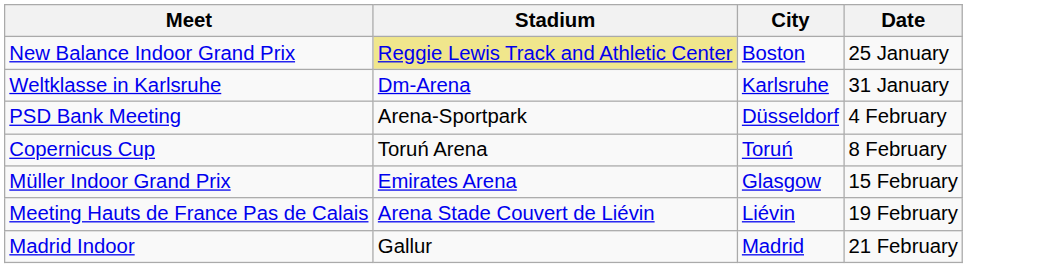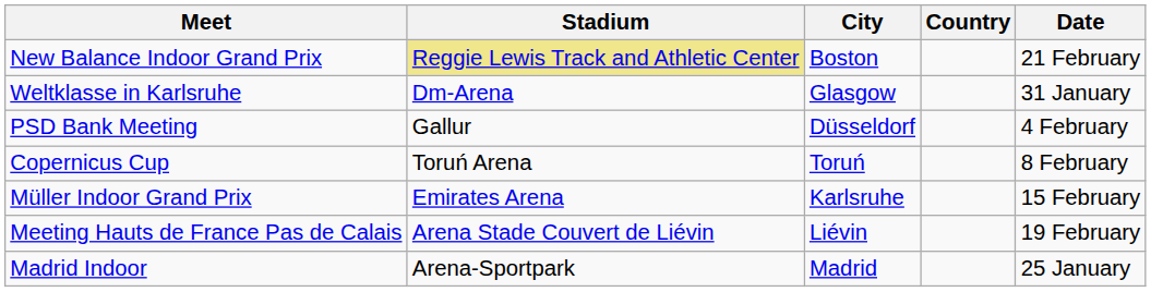 <table class="wikitable">
 <tr>
 <th>Meet</th>
 <th>Stadium</th>
 <th>City</th>
+<th>Country</th>
 <th>Date</th>
 </tr>
 <tr>
 <td><a href='#'>New Balance Indoor Grand Prix</a></td>
 <td style="background: khaki;"><a href='#'>Reggie Lewis Track and Athletic Center</a></td>
 <td><a href='#'>Boston</a></td>
-<td>25 January</td>
+<td></td>
+<td>21 February</td>
 </tr>
 <tr>
 <td><a href='#'>Weltklasse in Karlsruhe</a></td>
 <td><a href='#'>Dm-Arena</a></td>
-<td><a href='#'>Karlsruhe</a></td>
+<td><a href='#'>Glasgow</a></td>
+<td></td>
 <td>31 January</td>
 </tr>
 <tr>
 <td><a href='#'>PSD Bank Meeting</a></td>
-<td>Arena-Sportpark</td>
+<td>Gallur</td>
 <td><a href='#'>Düsseldorf</a></td>
+<td></td>
 <td>4 February</td>
 </tr>
 <tr>
 <td><a href='#'>Copernicus Cup</a></td>
 <td>Toruń Arena</td>
 <td><a href='#'>Toruń</a></td>
+<td></td>
 <td>8 February</td>
 </tr>
 <tr>
 <td><a href='#'>Müller Indoor Grand Prix</a></td>
 <td><a href='#'>Emirates Arena</a></td>
-<td><a href='#'>Glasgow</a></td>
+<td><a href='#'>Karlsruhe</a></td>
+<td></td>
 <td>15 February</td>
 </tr>
 <tr>
 <td><a href='#'>Meeting Hauts de France Pas de Calais</a></td>
 <td><a href='#'>Arena Stade Couvert de Liévin</a></td>
 <td><a href='#'>Liévin</a></td>
+<td></td>
 <td>19 February</td>
 </tr>
 <tr>
 <td><a href='#'>Madrid Indoor</a></td>
-<td>Gallur</td>
+<td>Arena-Sportpark</td>
 <td><a href='#'>Madrid</a></td>
-<td>21 February</td>
+<td></td>
+<td>25 January</td>
 </tr>
 </table>
